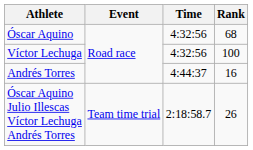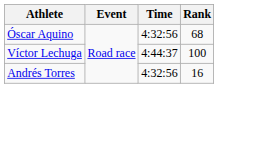 <table class="wikitable" style="font-size:90%">
 <tr>
 <th>Athlete</th>
 <th>Event</th>
 <th>Time</th>
 <th>Rank</th>
 </tr>
 <tr align=center>
 <td align=left><a href='#'>Óscar Aquino</a></td>
 <td align=left rowspan=3><a href='#'>Road race</a></td>
 <td>4:32:56</td>
 <td>68</td>
 </tr>
 <tr align=center>
 <td align=left><a href='#'>Víctor Lechuga</a></td>
-<td>4:32:56</td>
+<td>4:44:37</td>
 <td>100</td>
 </tr>
 <tr align=center>
 <td align=left><a href='#'>Andrés Torres</a></td>
-<td>4:44:37</td>
+<td>4:32:56</td>
 <td>16</td>
 </tr>
-<tr align=center>
-<td align=left><a href='#'>Óscar Aquino</a><br><a href='#'>Julio Illescas</a><br><a href='#'>Víctor Lechuga</a><br><a href='#'>Andrés Torres</a></td>
-<td align=left><a href='#'>Team time trial</a></td>
-<td>2:18:58.7</td>
-<td>26</td>
-</tr>
 </table>
